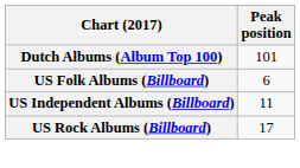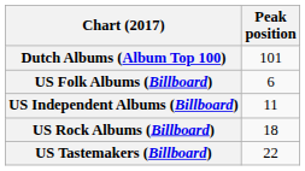 <table class="wikitable sortable plainrowheaders">
 <tr>
 <th scope="col">Chart (2017)</th>
 <th scope="col">Peak<br>position</th>
 </tr>
 <tr>
 <th scope="row">Dutch Albums (<a href='#'>Album Top 100</a>)</th>
 <td align="center">101</td>
 </tr>
 <tr>
 <th scope="row">US Folk Albums (<em><a href='#'>Billboard</a></em>)</th>
 <td align="center">6</td>
 </tr>
 <tr>
 <th scope="row">US Independent Albums (<em><a href='#'>Billboard</a></em>)</th>
 <td align="center">11</td>
 </tr>
 <tr>
 <th scope="row">US Rock Albums (<em><a href='#'>Billboard</a></em>)</th>
-<td align="center">17</td>
+<td align="center">18</td>
+</tr>
+<tr>
+<th scope="row">US Tastemakers (<em><a href='#'>Billboard</a></em>)</th>
+<td align="center">22</td>
 </tr>
 </table>
